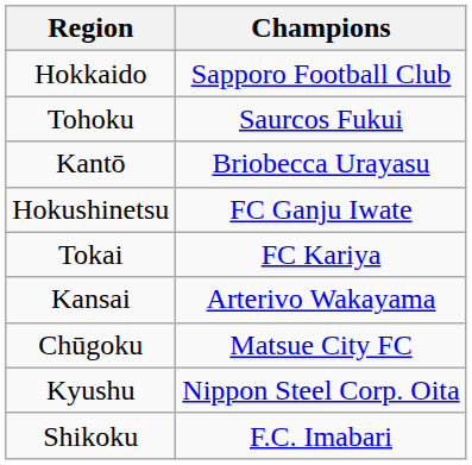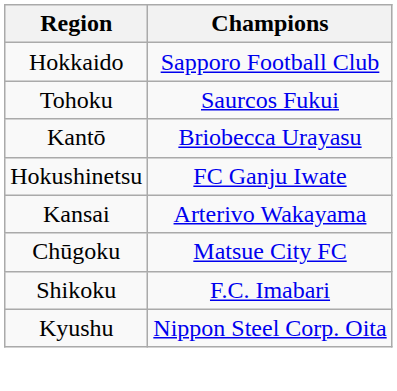 <table class="wikitable" style="text-align:center;">
 <tr>
 <th>Region</th>
 <th>Champions</th>
 </tr>
 <tr>
 <td>Hokkaido</td>
 <td><a href='#'>Sapporo Football Club</a></td>
 </tr>
 <tr>
 <td>Tohoku</td>
 <td><a href='#'>Saurcos Fukui</a></td>
 </tr>
 <tr>
 <td>Kantō</td>
 <td><a href='#'>Briobecca Urayasu</a></td>
 </tr>
 <tr>
 <td>Hokushinetsu</td>
 <td><a href='#'>FC Ganju Iwate</a></td>
 </tr>
 <tr>
-<td>Tokai</td>
-<td><a href='#'>FC Kariya</a></td>
-</tr>
-<tr>
 <td>Kansai</td>
 <td><a href='#'>Arterivo Wakayama</a></td>
 </tr>
 <tr>
 <td>Chūgoku</td>
 <td><a href='#'>Matsue City FC</a></td>
 </tr>
 <tr>
+<td>Shikoku</td>
+<td><a href='#'>F.C. Imabari</a></td>
+</tr>
+<tr>
 <td>Kyushu</td>
 <td><a href='#'>Nippon Steel Corp. Oita</a></td>
 </tr>
-<tr>
-<td>Shikoku</td>
-<td><a href='#'>F.C. Imabari</a></td>
-</tr>
 </table>
